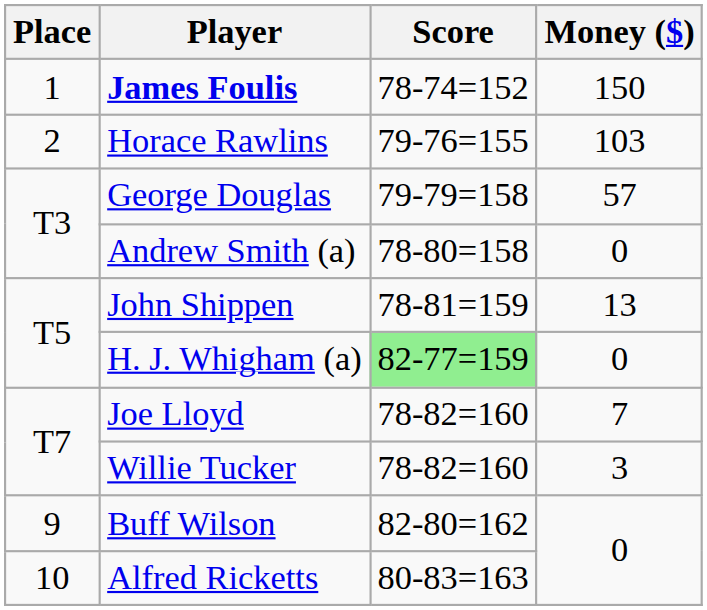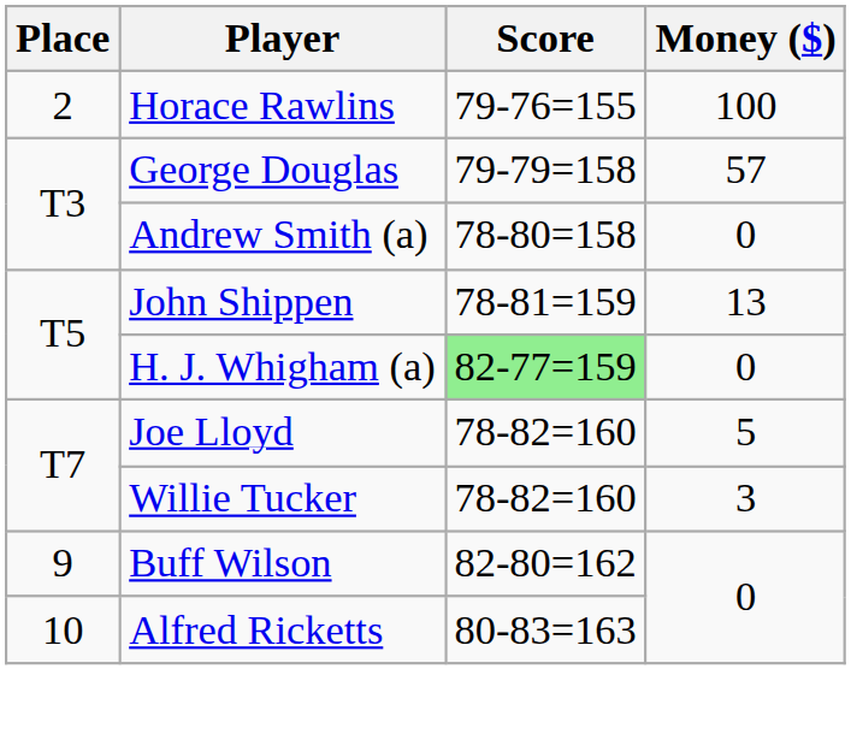 <table class=wikitable>
 <tr>
 <th>Place</th>
 <th>Player</th>
 <th>Score</th>
 <th>Money (<a href='#'>$</a>)</th>
 </tr>
 <tr>
-<td align=center>1</td>
-<td> <strong><a href='#'>James Foulis</a></strong></td>
-<td>78-74=152</td>
-<td align=center>150</td>
-</tr>
-<tr>
 <td align=center>2</td>
 <td> <a href='#'>Horace Rawlins</a></td>
 <td>79-76=155</td>
-<td align=center>103</td>
+<td align=center>100</td>
 </tr>
 <tr>
 <td rowspan=2 align=center>T3</td>
 <td> <a href='#'>George Douglas</a></td>
 <td>79-79=158</td>
 <td align=center>57</td>
 </tr>
 <tr>
 <td> <a href='#'>Andrew Smith</a> (a)</td>
 <td>78-80=158</td>
 <td align=center>0</td>
 </tr>
 <tr>
 <td rowspan=2 align=center>T5</td>
 <td> <a href='#'>John Shippen</a></td>
 <td>78-81=159</td>
 <td align=center>13</td>
 </tr>
 <tr>
 <td> <a href='#'>H. J. Whigham</a> (a)</td>
 <td style="background: lightgreen;">82-77=159</td>
 <td align=center>0</td>
 </tr>
 <tr>
 <td rowspan=2 align=center>T7</td>
 <td> <a href='#'>Joe Lloyd</a></td>
 <td>78-82=160</td>
-<td align=center>7</td>
+<td align=center>5</td>
 </tr>
 <tr>
 <td> <a href='#'>Willie Tucker</a></td>
 <td>78-82=160</td>
 <td align=center>3</td>
 </tr>
 <tr>
 <td align=center>9</td>
 <td> <a href='#'>Buff Wilson</a></td>
 <td>82-80=162</td>
 <td rowspan=2 align=center>0</td>
 </tr>
 <tr>
 <td align=center>10</td>
 <td> <a href='#'>Alfred Ricketts</a></td>
 <td>80-83=163</td>
 </tr>
 </table>
